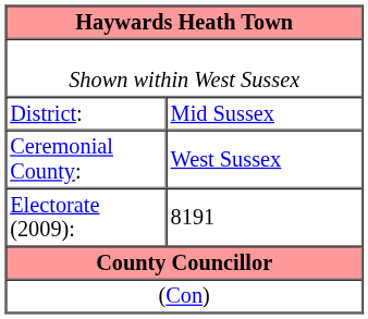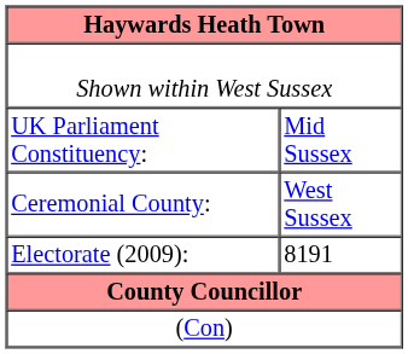 <table class="vcard" border=1 cellpadding=2 cellspacing=0 align=right width=260 style=margin-left:0.5em;>
 <tr>
 <th class="fn org" colspan=2 align=center bgcolor="#ff9999"><strong>Haywards Heath Town</strong></th>
 </tr>
 <tr>
 <td colspan=2 align=center><br><em>Shown within West Sussex</em></td>
 </tr>
 <tr class="note">
-<td width="45%"><a href='#'>District</a>:</td>
+<td><a href='#'>UK Parliament Constituency</a>:</td>
 <td><a href='#'>Mid Sussex</a></td>
 </tr>
 <tr class="note">
 <td><a href='#'>Ceremonial County</a>:</td>
 <td><a href='#'>West Sussex</a></td>
 </tr>
 <tr class="note">
 <td><a href='#'>Electorate</a> (2009):</td>
 <td>8191</td>
 </tr>
 <tr>
 <th colspan=2 align=center bgcolor="#ff9999">County Councillor</th>
 </tr>
 <tr>
 <td colspan=2 align=center> (<a href='#'>Con</a>)</td>
 </tr>
 </table>
